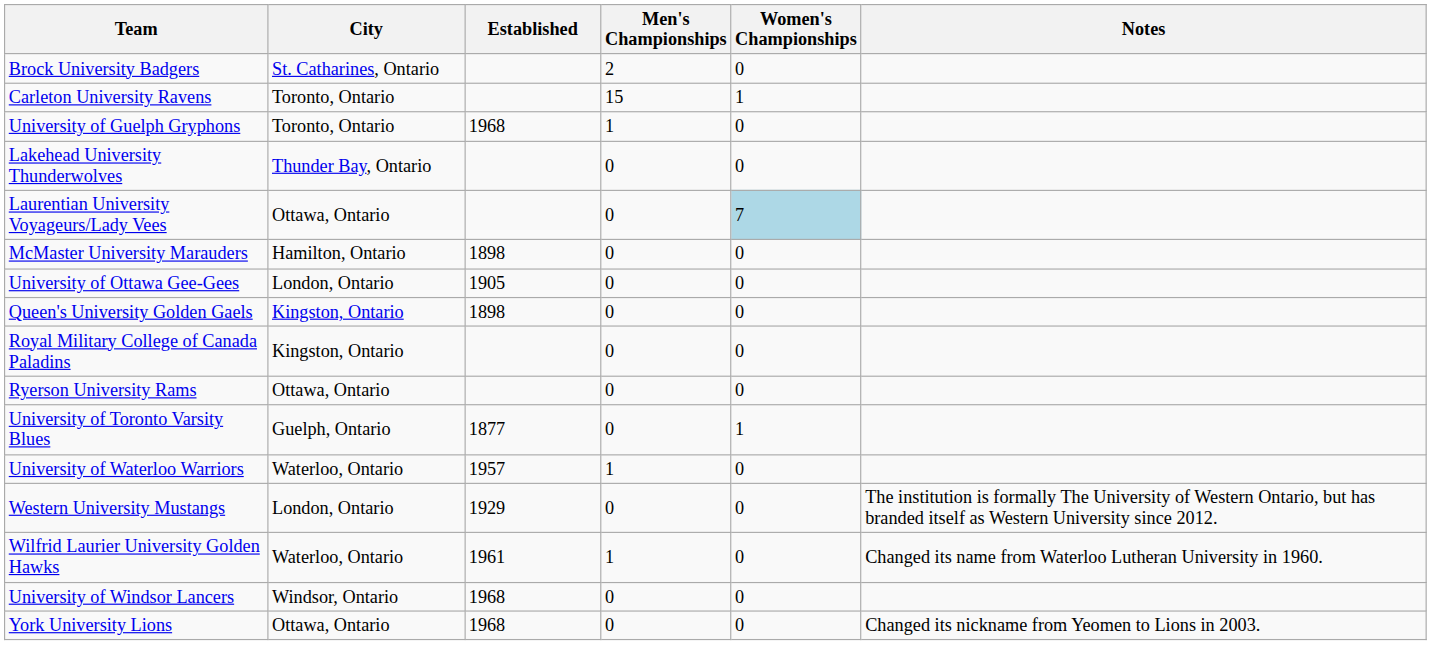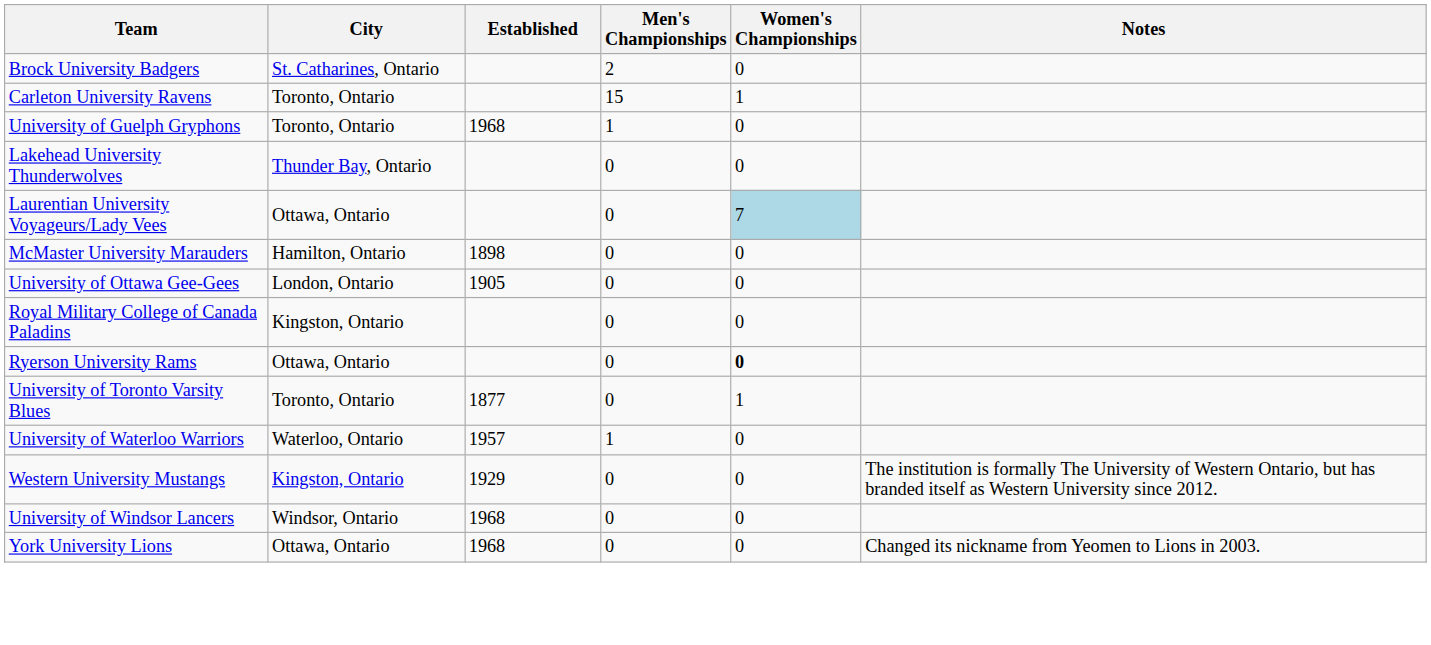 <table class="wikitable">
 <tr>
 <th bgcolor="#DDDDFF" width="20%">Team</th>
 <th bgcolor="#DDDDFF" width="15%">City</th>
 <th bgcolor="#DDDDFF" width="10%">Established</th>
 <th bgcolor="#DDDDFF" width="5%">Men's Championships</th>
 <th bgcolor="#DDDDFF" width="5%">Women's Championships</th>
 <th bgcolor="#DDDDFF" width="45%">Notes</th>
 </tr>
 <tr>
 <td><a href='#'>Brock University Badgers</a></td>
 <td><a href='#'>St. Catharines</a>, Ontario</td>
 <td></td>
 <td>2</td>
 <td>0</td>
 <td></td>
 </tr>
 <tr>
 <td><a href='#'>Carleton University Ravens</a></td>
 <td>Toronto, Ontario</td>
 <td></td>
 <td>15</td>
 <td>1</td>
 <td></td>
 </tr>
 <tr>
 <td><a href='#'>University of Guelph Gryphons</a></td>
 <td>Toronto, Ontario</td>
 <td>1968</td>
 <td>1</td>
 <td>0</td>
 <td></td>
 </tr>
 <tr>
 <td><a href='#'>Lakehead University Thunderwolves</a></td>
 <td><a href='#'>Thunder Bay</a>, Ontario</td>
 <td></td>
 <td>0</td>
 <td>0</td>
 <td></td>
 </tr>
 <tr>
 <td><a href='#'>Laurentian University Voyageurs/Lady Vees</a></td>
 <td>Ottawa, Ontario</td>
 <td></td>
 <td>0</td>
 <td style="background: lightblue;">7</td>
 <td></td>
 </tr>
 <tr>
 <td><a href='#'>McMaster University Marauders</a></td>
 <td>Hamilton, Ontario</td>
 <td>1898</td>
 <td>0</td>
 <td>0</td>
 <td></td>
 </tr>
 <tr>
 <td><a href='#'>University of Ottawa Gee-Gees</a></td>
 <td>London, Ontario</td>
 <td>1905</td>
 <td>0</td>
 <td>0</td>
 <td></td>
 </tr>
 <tr>
-<td><a href='#'>Queen's University Golden Gaels</a></td>
-<td><a href='#'>Kingston, Ontario</a></td>
-<td>1898</td>
-<td>0</td>
-<td>0</td>
-<td></td>
-</tr>
-<tr>
 <td><a href='#'>Royal Military College of Canada Paladins</a></td>
 <td>Kingston, Ontario</td>
 <td></td>
 <td>0</td>
 <td>0</td>
 <td></td>
 </tr>
 <tr>
 <td><a href='#'>Ryerson University Rams</a></td>
 <td>Ottawa, Ontario</td>
 <td></td>
 <td>0</td>
-<td>0</td>
+<td><strong>0</strong></td>
 <td></td>
 </tr>
 <tr>
 <td><a href='#'>University of Toronto Varsity Blues</a></td>
-<td>Guelph, Ontario</td>
+<td>Toronto, Ontario</td>
 <td>1877</td>
 <td>0</td>
 <td>1</td>
 <td></td>
 </tr>
 <tr>
 <td><a href='#'>University of Waterloo Warriors</a></td>
 <td>Waterloo, Ontario</td>
 <td>1957</td>
 <td>1</td>
 <td>0</td>
 <td></td>
 </tr>
 <tr>
 <td><a href='#'>Western University Mustangs</a></td>
-<td>London, Ontario</td>
+<td><a href='#'>Kingston, Ontario</a></td>
 <td>1929</td>
 <td>0</td>
 <td>0</td>
 <td>The institution is formally The University of Western Ontario, but has branded itself as Western University since 2012.</td>
-</tr>
-<tr>
-<td><a href='#'>Wilfrid Laurier University Golden Hawks</a></td>
-<td>Waterloo, Ontario</td>
-<td>1961</td>
-<td>1</td>
-<td>0</td>
-<td>Changed its name from Waterloo Lutheran University in 1960.</td>
 </tr>
 <tr>
 <td><a href='#'>University of Windsor Lancers</a></td>
 <td>Windsor, Ontario</td>
 <td>1968</td>
 <td>0</td>
 <td>0</td>
 <td></td>
 </tr>
 <tr>
 <td><a href='#'>York University Lions</a></td>
 <td>Ottawa, Ontario</td>
 <td>1968</td>
 <td>0</td>
 <td>0</td>
 <td>Changed its nickname from Yeomen to Lions in 2003.</td>
 </tr>
 </table>
